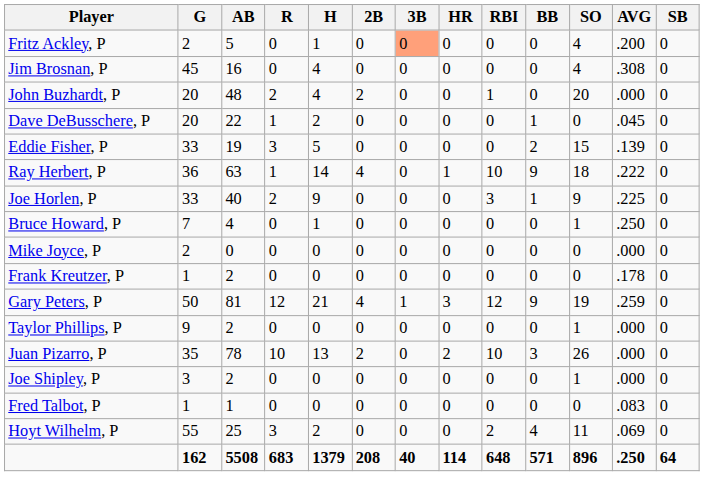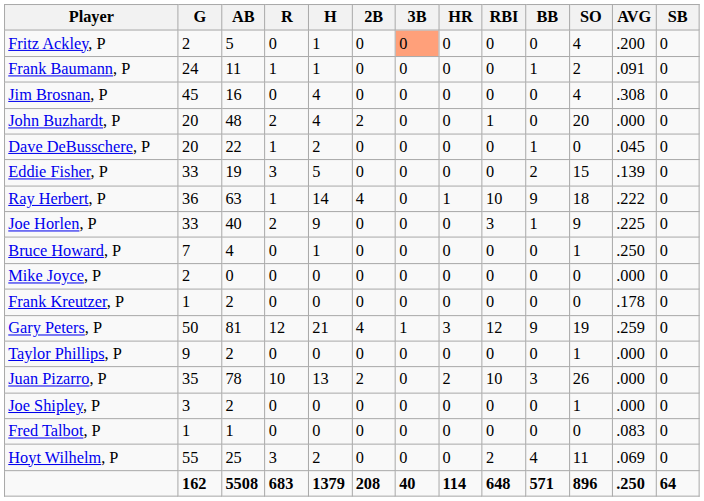 <table class="wikitable sortable">
 <tr>
 <th width="24%">Player</th>
 <th width="6%">G</th>
 <th width="6%">AB</th>
 <th width="6%">R</th>
 <th width="6%">H</th>
 <th width="6%">2B</th>
 <th width="6%">3B</th>
 <th width="6%">HR</th>
 <th width="6%">RBI</th>
 <th width="6%">BB</th>
 <th width="6%">SO</th>
 <th width="6%">AVG</th>
 <th width="6%">SB</th>
 </tr>
 <tr>
 <td><a href='#'>Fritz Ackley</a>, P</td>
 <td>2</td>
 <td>5</td>
 <td>0</td>
 <td>1</td>
 <td>0</td>
 <td style="background: lightsalmon;">0</td>
 <td>0</td>
 <td>0</td>
 <td>0</td>
 <td>4</td>
 <td>.200</td>
+<td>0</td>
+</tr>
+<tr>
+<td><a href='#'>Frank Baumann</a>, P</td>
+<td>24</td>
+<td>11</td>
+<td>1</td>
+<td>1</td>
+<td>0</td>
+<td>0</td>
+<td>0</td>
+<td>0</td>
+<td>1</td>
+<td>2</td>
+<td>.091</td>
 <td>0</td>
 </tr>
 <tr>
 <td><a href='#'>Jim Brosnan</a>, P</td>
 <td>45</td>
 <td>16</td>
 <td>0</td>
 <td>4</td>
 <td>0</td>
 <td>0</td>
 <td>0</td>
 <td>0</td>
 <td>0</td>
 <td>4</td>
 <td>.308</td>
 <td>0</td>
 </tr>
 <tr>
 <td><a href='#'>John Buzhardt</a>, P</td>
 <td>20</td>
 <td>48</td>
 <td>2</td>
 <td>4</td>
 <td>2</td>
 <td>0</td>
 <td>0</td>
 <td>1</td>
 <td>0</td>
 <td>20</td>
 <td>.000</td>
 <td>0</td>
 </tr>
 <tr>
 <td><a href='#'>Dave DeBusschere</a>, P</td>
 <td>20</td>
 <td>22</td>
 <td>1</td>
 <td>2</td>
 <td>0</td>
 <td>0</td>
 <td>0</td>
 <td>0</td>
 <td>1</td>
 <td>0</td>
 <td>.045</td>
 <td>0</td>
 </tr>
 <tr>
 <td><a href='#'>Eddie Fisher</a>, P</td>
 <td>33</td>
 <td>19</td>
 <td>3</td>
 <td>5</td>
 <td>0</td>
 <td>0</td>
 <td>0</td>
 <td>0</td>
 <td>2</td>
 <td>15</td>
 <td>.139</td>
 <td>0</td>
 </tr>
 <tr>
 <td><a href='#'>Ray Herbert</a>, P</td>
 <td>36</td>
 <td>63</td>
 <td>1</td>
 <td>14</td>
 <td>4</td>
 <td>0</td>
 <td>1</td>
 <td>10</td>
 <td>9</td>
 <td>18</td>
 <td>.222</td>
 <td>0</td>
 </tr>
 <tr>
 <td><a href='#'>Joe Horlen</a>, P</td>
 <td>33</td>
 <td>40</td>
 <td>2</td>
 <td>9</td>
 <td>0</td>
 <td>0</td>
 <td>0</td>
 <td>3</td>
 <td>1</td>
 <td>9</td>
 <td>.225</td>
 <td>0</td>
 </tr>
 <tr>
 <td><a href='#'>Bruce Howard</a>, P</td>
 <td>7</td>
 <td>4</td>
 <td>0</td>
 <td>1</td>
 <td>0</td>
 <td>0</td>
 <td>0</td>
 <td>0</td>
 <td>0</td>
 <td>1</td>
 <td>.250</td>
 <td>0</td>
 </tr>
 <tr>
 <td><a href='#'>Mike Joyce</a>, P</td>
 <td>2</td>
 <td>0</td>
 <td>0</td>
 <td>0</td>
 <td>0</td>
 <td>0</td>
 <td>0</td>
 <td>0</td>
 <td>0</td>
 <td>0</td>
 <td>.000</td>
 <td>0</td>
 </tr>
 <tr>
 <td><a href='#'>Frank Kreutzer</a>, P</td>
 <td>1</td>
 <td>2</td>
 <td>0</td>
 <td>0</td>
 <td>0</td>
 <td>0</td>
 <td>0</td>
 <td>0</td>
 <td>0</td>
 <td>0</td>
 <td>.178</td>
 <td>0</td>
 </tr>
 <tr>
 <td><a href='#'>Gary Peters</a>, P</td>
 <td>50</td>
 <td>81</td>
 <td>12</td>
 <td>21</td>
 <td>4</td>
 <td>1</td>
 <td>3</td>
 <td>12</td>
 <td>9</td>
 <td>19</td>
 <td>.259</td>
 <td>0</td>
 </tr>
 <tr>
 <td><a href='#'>Taylor Phillips</a>, P</td>
 <td>9</td>
 <td>2</td>
 <td>0</td>
 <td>0</td>
 <td>0</td>
 <td>0</td>
 <td>0</td>
 <td>0</td>
 <td>0</td>
 <td>1</td>
 <td>.000</td>
 <td>0</td>
 </tr>
 <tr>
 <td><a href='#'>Juan Pizarro</a>, P</td>
 <td>35</td>
 <td>78</td>
 <td>10</td>
 <td>13</td>
 <td>2</td>
 <td>0</td>
 <td>2</td>
 <td>10</td>
 <td>3</td>
 <td>26</td>
 <td>.000</td>
 <td>0</td>
 </tr>
 <tr>
 <td><a href='#'>Joe Shipley</a>, P</td>
 <td>3</td>
 <td>2</td>
 <td>0</td>
 <td>0</td>
 <td>0</td>
 <td>0</td>
 <td>0</td>
 <td>0</td>
 <td>0</td>
 <td>1</td>
 <td>.000</td>
 <td>0</td>
 </tr>
 <tr>
 <td><a href='#'>Fred Talbot</a>, P</td>
 <td>1</td>
 <td>1</td>
 <td>0</td>
 <td>0</td>
 <td>0</td>
 <td>0</td>
 <td>0</td>
 <td>0</td>
 <td>0</td>
 <td>0</td>
 <td>.083</td>
 <td>0</td>
 </tr>
 <tr>
 <td><a href='#'>Hoyt Wilhelm</a>, P</td>
 <td>55</td>
 <td>25</td>
 <td>3</td>
 <td>2</td>
 <td>0</td>
 <td>0</td>
 <td>0</td>
 <td>2</td>
 <td>4</td>
 <td>11</td>
 <td>.069</td>
 <td>0</td>
 </tr>
 <tr class="sortbottom">
 <td></td>
 <td><strong>162</strong></td>
 <td><strong>5508</strong></td>
 <td><strong>683</strong></td>
 <td><strong>1379</strong></td>
 <td><strong>208</strong></td>
 <td><strong>40</strong></td>
 <td><strong>114</strong></td>
 <td><strong>648</strong></td>
 <td><strong>571</strong></td>
 <td><strong>896</strong></td>
 <td><strong>.250</strong></td>
 <td><strong>64</strong></td>
 </tr>
 </table>
